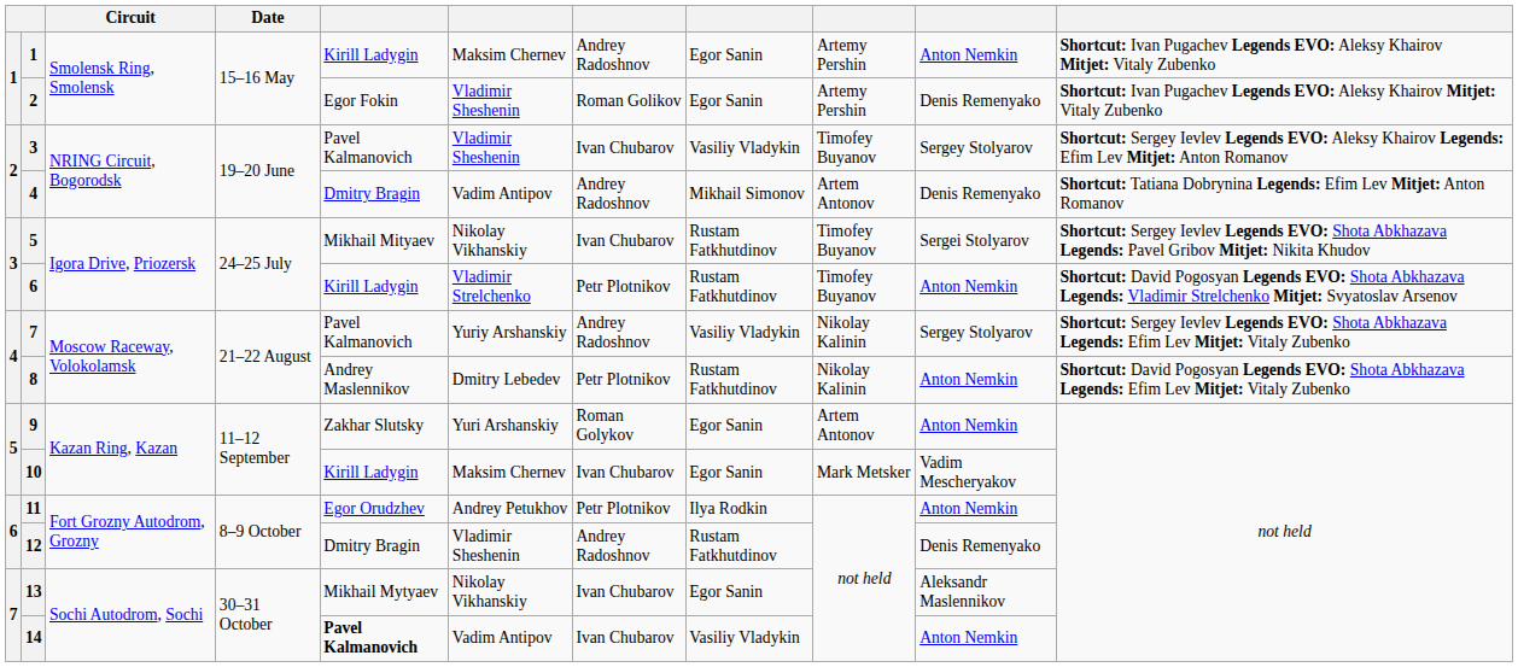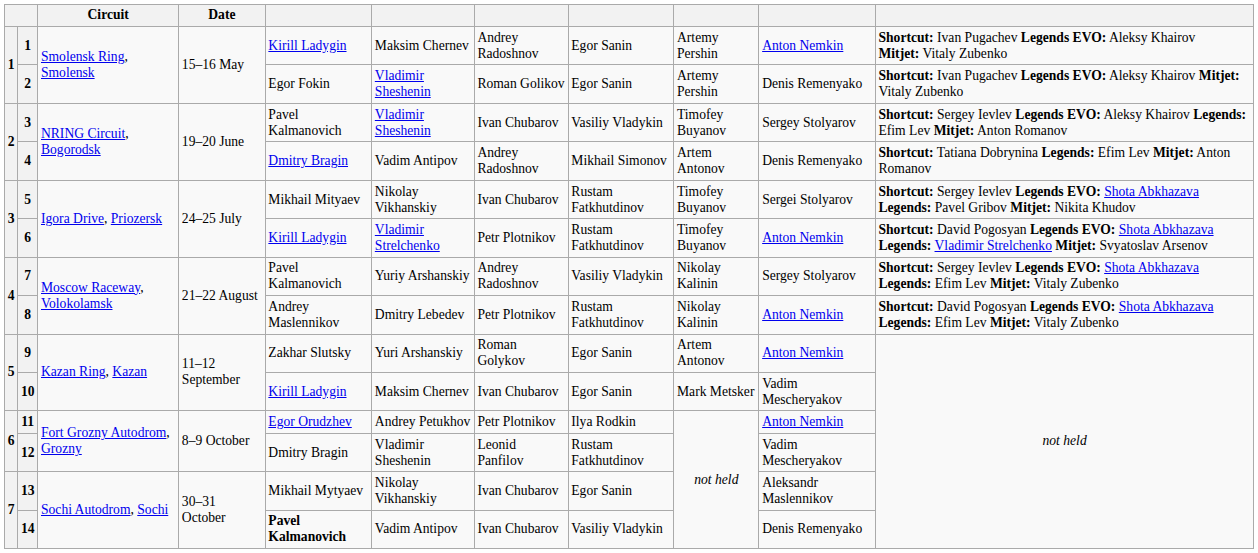 <table class="wikitable" style="font-size: 85%">
 <tr>
 <th colspan=2></th>
 <th>Circuit</th>
 <th>Date</th>
 <th></th>
 <th></th>
 <th></th>
 <th></th>
 <th></th>
 <th></th>
 <th></th>
 </tr>
 <tr>
 <th rowspan=2>1</th>
 <th>1</th>
 <td rowspan=2><a href='#'>Smolensk Ring</a>, <a href='#'>Smolensk</a></td>
 <td rowspan=2>15–16 May</td>
 <td><a href='#'>Kirill Ladygin</a></td>
 <td>Maksim Chernev</td>
 <td>Andrey Radoshnov</td>
 <td>Egor Sanin</td>
 <td>Artemy Pershin</td>
 <td><a href='#'>Anton Nemkin</a></td>
 <td><strong>Shortcut:</strong> Ivan Pugachev <strong>Legends EVO:</strong> Aleksy Khairov<br><strong>Mitjet:</strong> Vitaly Zubenko</td>
 </tr>
 <tr>
 <th>2</th>
 <td>Egor Fokin</td>
 <td><a href='#'>Vladimir Sheshenin</a></td>
 <td>Roman Golikov</td>
 <td>Egor Sanin</td>
 <td>Artemy Pershin</td>
 <td>Denis Remenyako</td>
 <td><strong>Shortcut:</strong> Ivan Pugachev <strong>Legends EVO:</strong> Aleksy Khairov <strong>Mitjet:</strong> Vitaly Zubenko</td>
 </tr>
 <tr>
 <th rowspan=2>2</th>
 <th>3</th>
 <td rowspan=2><a href='#'>NRING Circuit</a>, <a href='#'>Bogorodsk</a></td>
 <td rowspan=2>19–20 June</td>
 <td>Pavel Kalmanovich</td>
 <td><a href='#'>Vladimir Sheshenin</a></td>
 <td>Ivan Chubarov</td>
 <td>Vasiliy Vladykin</td>
 <td>Timofey Buyanov</td>
 <td>Sergey Stolyarov</td>
 <td><strong>Shortcut:</strong> Sergey Ievlev <strong>Legends EVO:</strong> Aleksy Khairov <strong>Legends:</strong> Efim Lev <strong>Mitjet:</strong> Anton Romanov</td>
 </tr>
 <tr>
 <th>4</th>
 <td><a href='#'>Dmitry Bragin</a></td>
 <td>Vadim Antipov</td>
 <td>Andrey Radoshnov</td>
 <td>Mikhail Simonov</td>
 <td>Artem Antonov</td>
 <td>Denis Remenyako</td>
 <td><strong>Shortcut:</strong> Tatiana Dobrynina <strong>Legends:</strong> Efim Lev <strong>Mitjet:</strong> Anton Romanov</td>
 </tr>
 <tr>
 <th rowspan=2>3</th>
 <th>5</th>
 <td rowspan=2><a href='#'>Igora Drive</a>, <a href='#'>Priozersk</a></td>
 <td rowspan=2>24–25 July</td>
 <td>Mikhail Mityaev</td>
 <td>Nikolay Vikhanskiy</td>
 <td>Ivan Chubarov</td>
 <td>Rustam Fatkhutdinov</td>
 <td>Timofey Buyanov</td>
 <td>Sergei Stolyarov</td>
 <td><strong>Shortcut:</strong> Sergey Ievlev <strong>Legends EVO:</strong> <a href='#'>Shota Abkhazava</a> <strong>Legends:</strong> Pavel Gribov <strong>Mitjet:</strong> Nikita Khudov</td>
 </tr>
 <tr>
 <th>6</th>
 <td><a href='#'>Kirill Ladygin</a></td>
 <td><a href='#'>Vladimir Strelchenko</a></td>
 <td>Petr Plotnikov</td>
 <td>Rustam Fatkhutdinov</td>
 <td>Timofey Buyanov</td>
 <td><a href='#'>Anton Nemkin</a></td>
 <td><strong>Shortcut:</strong> David Pogosyan <strong>Legends EVO:</strong> <a href='#'>Shota Abkhazava</a><br><strong>Legends:</strong> <a href='#'>Vladimir Strelchenko</a> <strong>Mitjet:</strong> Svyatoslav Arsenov</td>
 </tr>
 <tr>
 <th rowspan=2>4</th>
 <th>7</th>
 <td rowspan=2><a href='#'>Moscow Raceway</a>, <a href='#'>Volokolamsk</a></td>
 <td rowspan=2>21–22 August</td>
 <td>Pavel Kalmanovich</td>
 <td>Yuriy Arshanskiy</td>
 <td>Andrey Radoshnov</td>
 <td>Vasiliy Vladykin</td>
 <td>Nikolay Kalinin</td>
 <td>Sergey Stolyarov</td>
 <td><strong>Shortcut:</strong> Sergey Ievlev <strong>Legends EVO:</strong> <a href='#'>Shota Abkhazava</a> <strong>Legends:</strong> Efim Lev <strong>Mitjet:</strong> Vitaly Zubenko</td>
 </tr>
 <tr>
 <th>8</th>
 <td>Andrey Maslennikov</td>
 <td>Dmitry Lebedev</td>
 <td>Petr Plotnikov</td>
 <td>Rustam Fatkhutdinov</td>
 <td>Nikolay Kalinin</td>
 <td><a href='#'>Anton Nemkin</a></td>
 <td><strong>Shortcut:</strong> David Pogosyan <strong>Legends EVO:</strong> <a href='#'>Shota Abkhazava</a> <strong>Legends:</strong> Efim Lev <strong>Mitjet:</strong> Vitaly Zubenko</td>
 </tr>
 <tr>
 <th rowspan=2>5</th>
 <th>9</th>
 <td rowspan=2><a href='#'>Kazan Ring</a>, <a href='#'>Kazan</a></td>
 <td rowspan=2>11–12 September</td>
 <td>Zakhar Slutsky</td>
 <td>Yuri Arshanskiy</td>
 <td>Roman Golykov</td>
 <td>Egor Sanin</td>
 <td>Artem Antonov</td>
 <td><a href='#'>Anton Nemkin</a></td>
 <td rowspan="6" align="center"><em>not held</em></td>
 </tr>
 <tr>
 <th>10</th>
 <td><a href='#'>Kirill Ladygin</a></td>
 <td>Maksim Chernev</td>
 <td>Ivan Chubarov</td>
 <td>Egor Sanin</td>
 <td>Mark Metsker</td>
 <td>Vadim Mescheryakov</td>
 </tr>
 <tr>
 <th rowspan=2>6</th>
 <th>11</th>
 <td rowspan=2><a href='#'>Fort Grozny Autodrom</a>, <a href='#'>Grozny</a></td>
 <td rowspan=2>8–9 October</td>
 <td><a href='#'>Egor Orudzhev</a></td>
 <td>Andrey Petukhov</td>
 <td>Petr Plotnikov</td>
 <td>Ilya Rodkin</td>
 <td rowspan="4" align="center"><em>not held</em></td>
 <td><a href='#'>Anton Nemkin</a></td>
 </tr>
 <tr>
 <th>12</th>
 <td>Dmitry Bragin</td>
 <td>Vladimir Sheshenin</td>
-<td>Andrey Radoshnov</td>
+<td>Leonid Panfilov</td>
 <td>Rustam Fatkhutdinov</td>
-<td>Denis Remenyako</td>
+<td>Vadim Mescheryakov</td>
 </tr>
 <tr>
 <th rowspan=2>7</th>
 <th>13</th>
 <td rowspan=2><a href='#'>Sochi Autodrom</a>, <a href='#'>Sochi</a></td>
 <td rowspan=2>30–31 October</td>
 <td>Mikhail Mytyaev</td>
 <td>Nikolay Vikhanskiy</td>
 <td>Ivan Chubarov</td>
 <td>Egor Sanin</td>
 <td>Aleksandr Maslennikov</td>
 </tr>
 <tr>
 <th>14</th>
 <td><strong>Pavel Kalmanovich</strong></td>
 <td>Vadim Antipov</td>
 <td>Ivan Chubarov</td>
 <td>Vasiliy Vladykin</td>
-<td><a href='#'>Anton Nemkin</a></td>
+<td>Denis Remenyako</td>
 </tr>
 </table>
